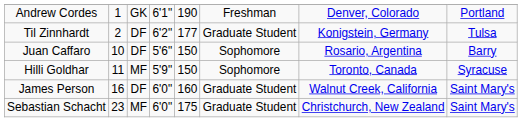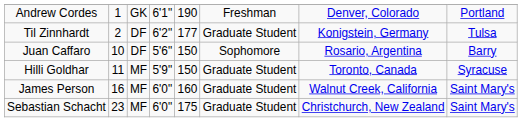 <table class="wikitable sortable" border="1" style="text-align:center;">
 <tr align=center>
 </tr>
 <tr>
 <td>Andrew Cordes</td>
 <td>1</td>
 <td>GK</td>
 <td>6'1"</td>
 <td>190</td>
 <td> Freshman</td>
 <td><a href='#'>Denver, Colorado</a></td>
 <td><a href='#'>Portland</a></td>
 </tr>
 <tr>
 <td>Til Zinnhardt</td>
 <td>2</td>
 <td>DF</td>
 <td>6'2"</td>
 <td>177</td>
 <td>Graduate Student</td>
 <td><a href='#'>Konigstein, Germany</a></td>
 <td><a href='#'>Tulsa</a></td>
 </tr>
 <tr>
 <td>Juan Caffaro</td>
 <td>10</td>
 <td>DF</td>
 <td>5'6"</td>
 <td>150</td>
 <td>Sophomore</td>
 <td><a href='#'>Rosario, Argentina</a></td>
 <td><a href='#'>Barry</a></td>
 </tr>
 <tr>
 <td>Hilli Goldhar</td>
 <td>11</td>
 <td>MF</td>
 <td>5'9"</td>
 <td>150</td>
-<td>Sophomore</td>
+<td>Graduate Student</td>
 <td><a href='#'>Toronto, Canada</a></td>
 <td><a href='#'>Syracuse</a></td>
 </tr>
 <tr>
 <td>James Person</td>
 <td>16</td>
-<td>DF</td>
+<td>MF</td>
 <td>6'0"</td>
 <td>160</td>
 <td>Graduate Student</td>
 <td><a href='#'>Walnut Creek, California</a></td>
 <td><a href='#'>Saint Mary's</a></td>
 </tr>
 <tr>
 <td>Sebastian Schacht</td>
 <td>23</td>
 <td>MF</td>
 <td>6'0"</td>
 <td>175</td>
 <td>Graduate Student</td>
 <td><a href='#'>Christchurch, New Zealand</a></td>
 <td><a href='#'>Saint Mary's</a></td>
 </tr>
 </table>
